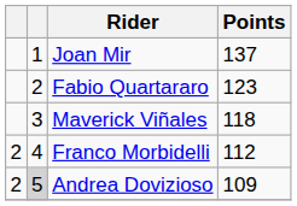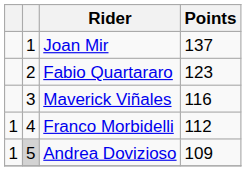 <table class="wikitable" style="font-size: 95%;">
 <tr>
 <th></th>
 <th></th>
 <th>Rider</th>
 <th>Points</th>
 </tr>
 <tr>
 <td></td>
 <td align=center>1</td>
 <td> <a href='#'>Joan Mir</a></td>
 <td align=left>137</td>
 </tr>
 <tr>
 <td></td>
 <td align=center>2</td>
 <td> <a href='#'>Fabio Quartararo</a></td>
 <td align=left>123</td>
 </tr>
 <tr>
 <td></td>
 <td align=center>3</td>
 <td> <a href='#'>Maverick Viñales</a></td>
-<td align=left>118</td>
+<td align=left>116</td>
 </tr>
 <tr>
-<td> 2</td>
+<td> 1</td>
 <td align=center>4</td>
 <td> <a href='#'>Franco Morbidelli</a></td>
 <td align=left>112</td>
 </tr>
 <tr>
-<td> 2</td>
+<td> 1</td>
 <td align=center style="background: lightgrey;">5</td>
 <td> <a href='#'>Andrea Dovizioso</a></td>
 <td align=left>109</td>
 </tr>
 <tr>
 </tr>
 </table>
